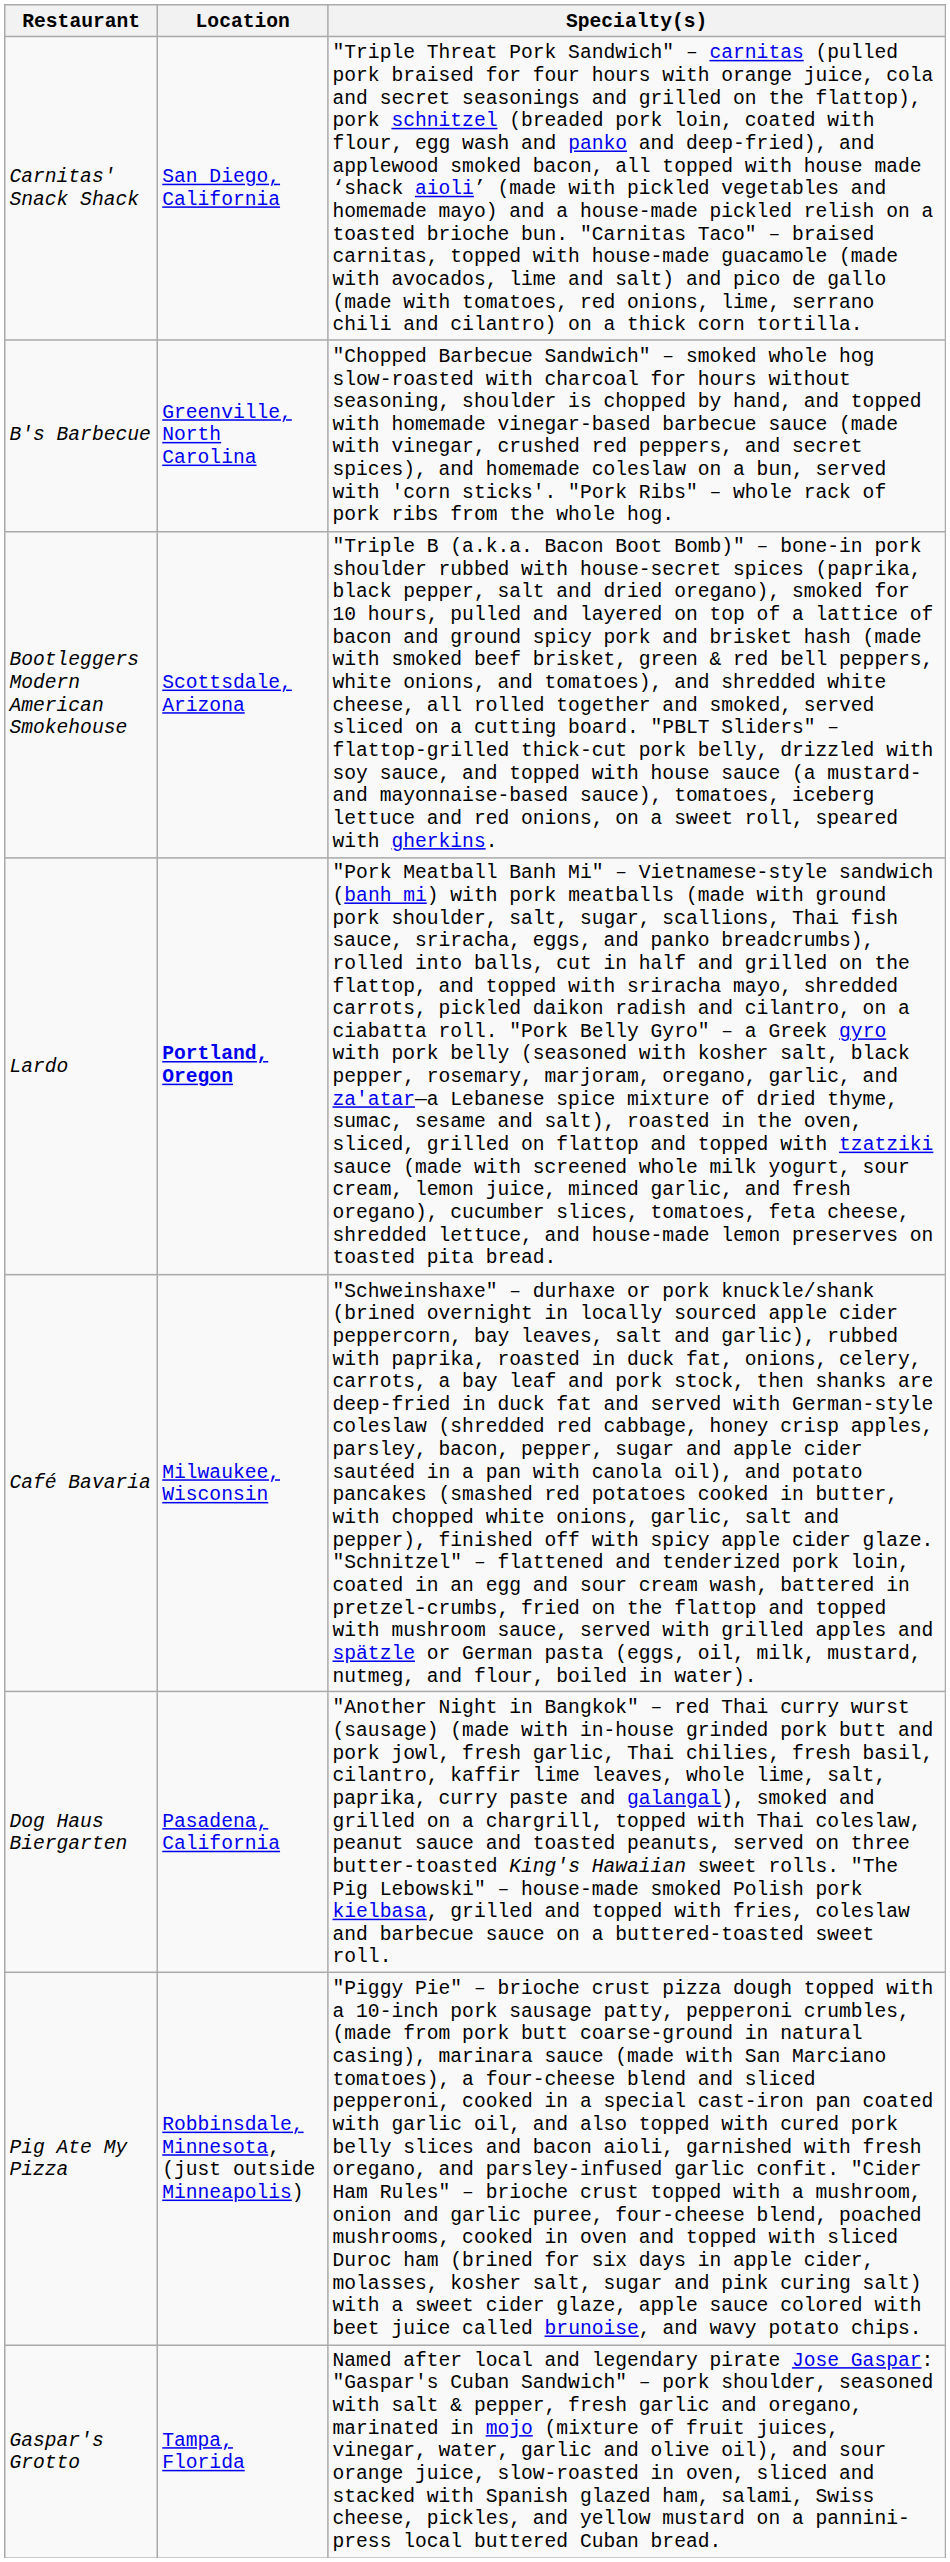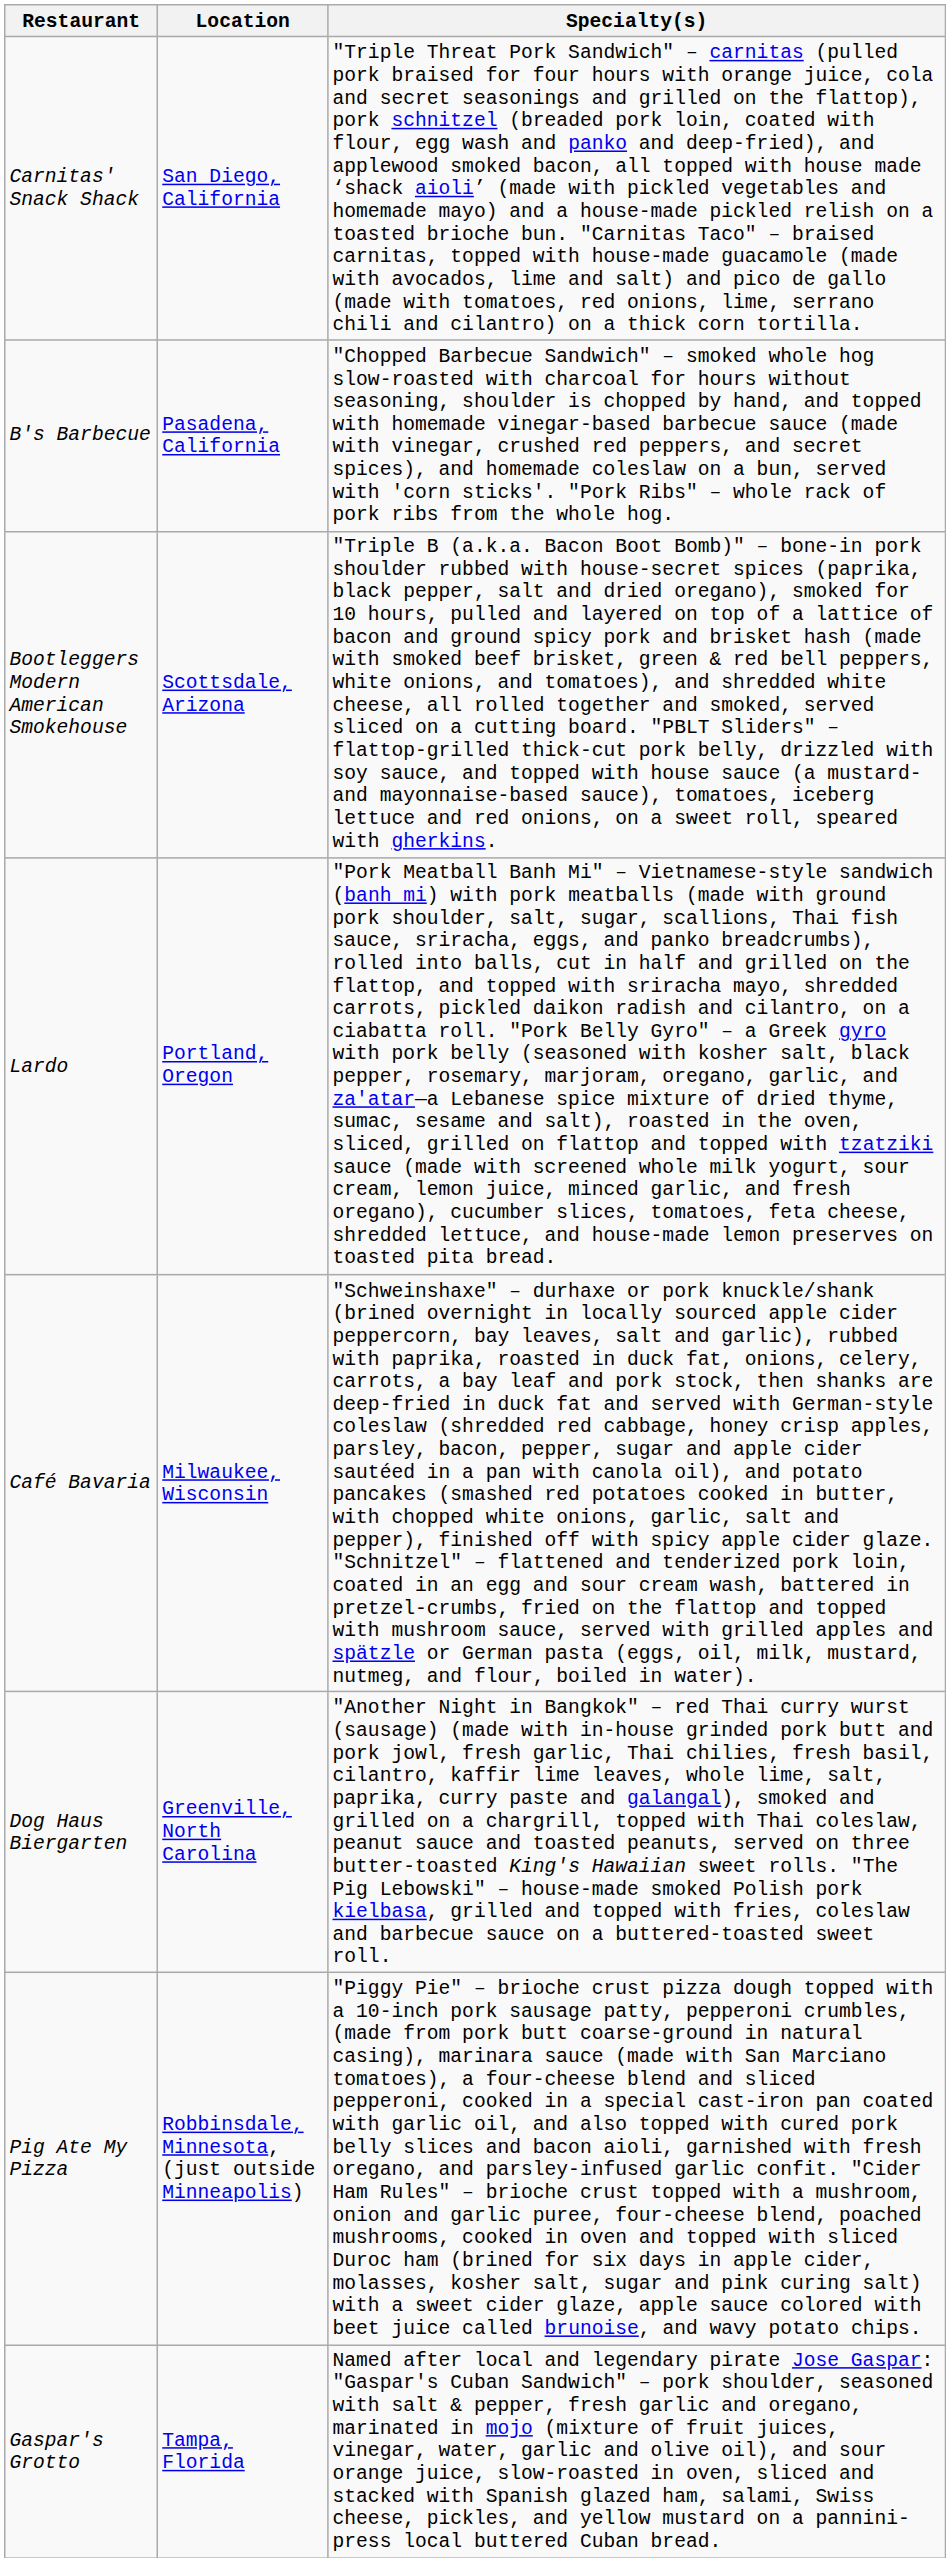 <table class="wikitable" style="width:100%;">
 <tr>
 <th>Restaurant</th>
 <th>Location</th>
 <th>Specialty(s)</th>
 </tr>
 <tr>
 <td><em>Carnitas' Snack Shack</em></td>
 <td><a href='#'>San Diego, California</a></td>
 <td>"Triple Threat Pork Sandwich" – <a href='#'>carnitas</a> (pulled pork braised for four hours with orange juice, cola and secret seasonings and grilled on the flattop), pork <a href='#'>schnitzel</a> (breaded pork loin, coated with flour, egg wash and <a href='#'>panko</a> and deep-fried), and applewood smoked bacon, all topped with house made ‘shack <a href='#'>aioli</a>’ (made with pickled vegetables and homemade mayo) and a house-made pickled relish on a toasted brioche bun. "Carnitas Taco" – braised carnitas, topped with house-made guacamole (made with avocados, lime and salt) and pico de gallo (made with tomatoes, red onions, lime, serrano chili and cilantro) on a thick corn tortilla.</td>
 </tr>
 <tr>
 <td><em>B's Barbecue</em></td>
-<td><a href='#'>Greenville, North Carolina</a></td>
+<td><a href='#'>Pasadena, California</a></td>
 <td>"Chopped Barbecue Sandwich" – smoked whole hog slow-roasted with charcoal for hours without seasoning, shoulder is chopped by hand, and topped with homemade vinegar-based barbecue sauce (made with vinegar, crushed red peppers, and secret spices), and homemade coleslaw on a bun, served with 'corn sticks'. "Pork Ribs" – whole rack of pork ribs from the whole hog.</td>
 </tr>
 <tr>
 <td><em>Bootleggers Modern American Smokehouse</em></td>
 <td><a href='#'>Scottsdale, Arizona</a></td>
 <td>"Triple B (a.k.a. Bacon Boot Bomb)" – bone-in pork shoulder rubbed with house-secret spices (paprika, black pepper, salt and dried oregano), smoked for 10 hours, pulled and layered on top of a lattice of bacon and ground spicy pork and brisket hash (made with smoked beef brisket, green & red bell peppers, white onions, and tomatoes), and shredded white cheese, all rolled together and smoked, served sliced on a cutting board.  "PBLT Sliders" – flattop-grilled thick-cut pork belly, drizzled with soy sauce, and topped with house sauce (a mustard- and mayonnaise-based sauce), tomatoes, iceberg lettuce and red onions, on a sweet roll, speared with <a href='#'>gherkins</a>.</td>
 </tr>
 <tr>
 <td><em>Lardo</em></td>
-<td><strong><a href='#'>Portland, Oregon</a></strong></td>
+<td><a href='#'>Portland, Oregon</a></td>
 <td>"Pork Meatball Banh Mi" – Vietnamese-style sandwich (<a href='#'>banh mi</a>) with pork meatballs (made with ground pork shoulder, salt, sugar, scallions, Thai fish sauce, sriracha, eggs, and panko breadcrumbs), rolled into balls, cut in half and grilled on the flattop, and topped with sriracha mayo, shredded carrots, pickled daikon radish and cilantro, on a ciabatta roll. "Pork Belly Gyro" – a Greek <a href='#'>gyro</a> with pork belly (seasoned with kosher salt, black pepper, rosemary, marjoram, oregano, garlic, and <a href='#'>za'atar</a>—a Lebanese spice mixture of dried thyme, sumac, sesame and salt), roasted in the oven, sliced, grilled on flattop and topped with <a href='#'>tzatziki</a> sauce (made with screened whole milk yogurt, sour cream, lemon juice, minced garlic, and fresh oregano), cucumber slices, tomatoes, feta cheese, shredded lettuce, and house-made lemon preserves on toasted pita bread.</td>
 </tr>
 <tr>
 <td><em>Café Bavaria</em></td>
 <td><a href='#'>Milwaukee, Wisconsin</a></td>
 <td>"Schweinshaxe" – durhaxe or pork knuckle/shank (brined overnight in locally sourced apple cider peppercorn, bay leaves, salt and garlic), rubbed with paprika, roasted in duck fat, onions, celery, carrots, a bay leaf and pork stock, then shanks are deep-fried in duck fat and served with German-style coleslaw (shredded red cabbage, honey crisp apples, parsley, bacon, pepper, sugar and apple cider sautéed in a pan with canola oil), and potato pancakes (smashed red potatoes cooked in butter, with chopped white onions, garlic, salt and pepper), finished off with spicy apple cider glaze. "Schnitzel" – flattened and tenderized pork loin, coated in an egg and sour cream wash, battered in pretzel-crumbs, fried on the flattop and topped with mushroom sauce, served with grilled apples and <a href='#'>spätzle</a> or German pasta (eggs, oil, milk, mustard, nutmeg, and flour, boiled in water).</td>
 </tr>
 <tr>
 <td><em>Dog Haus Biergarten</em></td>
-<td><a href='#'>Pasadena, California</a></td>
+<td><a href='#'>Greenville, North Carolina</a></td>
 <td>"Another Night in Bangkok" – red Thai curry wurst (sausage) (made with in-house grinded pork butt and pork jowl, fresh garlic, Thai chilies, fresh basil, cilantro, kaffir lime leaves, whole lime, salt, paprika, curry paste and <a href='#'>galangal</a>), smoked and grilled on a chargrill, topped with Thai coleslaw, peanut sauce and toasted peanuts, served on three butter-toasted <em>King's Hawaiian</em> sweet rolls. "The Pig Lebowski" – house-made smoked Polish pork <a href='#'>kielbasa</a>, grilled and topped with fries, coleslaw and barbecue sauce on a buttered-toasted sweet roll.</td>
 </tr>
 <tr>
 <td><em>Pig Ate My Pizza</em></td>
 <td><a href='#'>Robbinsdale, Minnesota</a>, (just outside <a href='#'>Minneapolis</a>)</td>
 <td>"Piggy Pie" – brioche crust pizza dough topped with a 10-inch pork sausage patty, pepperoni crumbles, (made from pork butt coarse-ground in natural casing), marinara sauce (made with San Marciano tomatoes), a four-cheese blend and sliced pepperoni, cooked in a special cast-iron pan coated with garlic oil, and also topped with cured pork belly slices and bacon aioli, garnished with fresh oregano, and parsley-infused garlic confit. "Cider Ham Rules" – brioche crust topped with a mushroom, onion and garlic puree, four-cheese blend, poached mushrooms, cooked in oven and topped with sliced Duroc ham (brined for six days in apple cider, molasses, kosher salt, sugar and pink curing salt) with a sweet cider glaze, apple sauce colored with beet juice called <a href='#'>brunoise</a>, and wavy potato chips.</td>
 </tr>
 <tr>
 <td><em>Gaspar's Grotto</em></td>
 <td><a href='#'>Tampa, Florida</a></td>
 <td>Named after local and legendary pirate <a href='#'>Jose Gaspar</a>: "Gaspar's Cuban Sandwich" – pork shoulder, seasoned with salt & pepper, fresh garlic and oregano, marinated in <a href='#'>mojo</a> (mixture of fruit juices, vinegar, water, garlic and olive oil), and sour orange juice, slow-roasted in oven, sliced and stacked with Spanish glazed ham, salami, Swiss cheese, pickles, and yellow mustard on a pannini-press local buttered Cuban bread.</td>
 </tr>
 </table>
